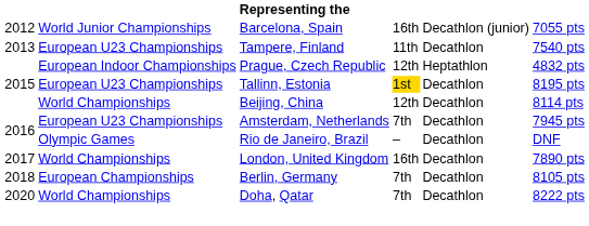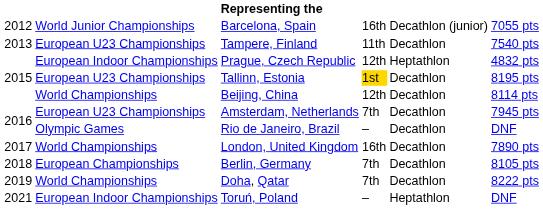 <table>
 <tr>
 <th colspan="6">Representing the </th>
 </tr>
 <tr>
 <td>2012</td>
 <td><a href='#'>World Junior Championships</a></td>
 <td><a href='#'>Barcelona, Spain</a></td>
 <td>16th</td>
 <td>Decathlon (junior)</td>
 <td><a href='#'>7055 pts</a></td>
 </tr>
 <tr>
 <td>2013</td>
 <td><a href='#'>European U23 Championships</a></td>
 <td><a href='#'>Tampere, Finland</a></td>
 <td>11th</td>
 <td>Decathlon</td>
 <td><a href='#'>7540 pts</a></td>
 </tr>
 <tr>
 <td rowspan=3>2015</td>
 <td><a href='#'>European Indoor Championships</a></td>
 <td><a href='#'>Prague, Czech Republic</a></td>
 <td>12th</td>
 <td>Heptathlon</td>
 <td><a href='#'>4832 pts</a></td>
 </tr>
 <tr>
 <td><a href='#'>European U23 Championships</a></td>
 <td><a href='#'>Tallinn, Estonia</a></td>
 <td bgcolor=gold>1st</td>
 <td>Decathlon</td>
 <td><a href='#'>8195 pts</a></td>
 </tr>
 <tr>
 <td><a href='#'>World Championships</a></td>
 <td><a href='#'>Beijing, China</a></td>
 <td>12th</td>
 <td>Decathlon</td>
 <td><a href='#'>8114 pts</a></td>
 </tr>
 <tr>
 <td rowspan=2>2016</td>
 <td><a href='#'>European U23 Championships</a></td>
 <td><a href='#'>Amsterdam, Netherlands</a></td>
 <td>7th</td>
 <td>Decathlon</td>
 <td><a href='#'>7945 pts</a></td>
 </tr>
 <tr>
 <td><a href='#'>Olympic Games</a></td>
 <td><a href='#'>Rio de Janeiro, Brazil</a></td>
 <td>–</td>
 <td>Decathlon</td>
 <td><a href='#'>DNF</a></td>
 </tr>
 <tr>
 <td>2017</td>
 <td><a href='#'>World Championships</a></td>
 <td><a href='#'>London, United Kingdom</a></td>
 <td>16th</td>
 <td>Decathlon</td>
 <td><a href='#'>7890 pts</a></td>
 </tr>
 <tr>
 <td>2018</td>
 <td><a href='#'>European Championships</a></td>
 <td><a href='#'>Berlin, Germany</a></td>
 <td>7th</td>
 <td>Decathlon</td>
 <td><a href='#'>8105 pts</a></td>
 </tr>
 <tr>
-<td>2020</td>
+<td>2019</td>
 <td><a href='#'>World Championships</a></td>
 <td><a href='#'>Doha</a>, <a href='#'>Qatar</a></td>
 <td>7th</td>
 <td>Decathlon</td>
 <td><a href='#'>8222 pts</a></td>
 </tr>
+<tr>
+<td>2021</td>
+<td><a href='#'>European Indoor Championships</a></td>
+<td><a href='#'>Toruń, Poland</a></td>
+<td>–</td>
+<td>Heptathlon</td>
+<td><a href='#'>DNF</a></td>
+</tr>
 </table>
